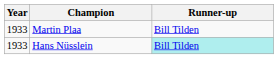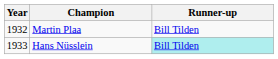 <table class="wikitable" style="font-size:100%">
 <tr>
 <th>Year</th>
 <th style="width:180px">Champion</th>
 <th style="width:180px">Runner-up</th>
 </tr>
 <tr>
-<td>1933</td>
+<td>1932</td>
 <td> <a href='#'>Martin Plaa</a></td>
 <td> <a href='#'>Bill Tilden</a></td>
 </tr>
 <tr>
 <td>1933</td>
 <td> <a href='#'>Hans Nüsslein</a></td>
 <td style="background: paleturquoise;"> <a href='#'>Bill Tilden</a></td>
 </tr>
 </table>
